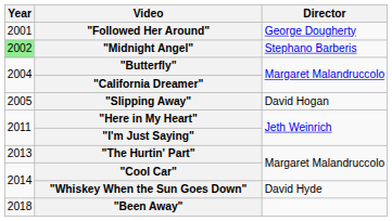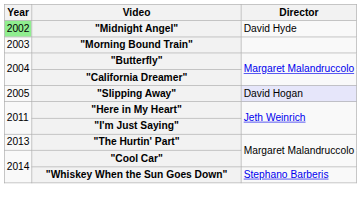 <table class="wikitable plainrowheaders">
 <tr>
 <th>Year</th>
 <th style="width:20em;">Video</th>
 <th>Director</th>
 </tr>
 <tr>
-<td>2001</td>
-<th scope="row">"Followed Her Around"</th>
-<td><a href='#'>George Dougherty</a></td>
+<td style="background: lightgreen;">2002</td>
+<th scope="row">"Midnight Angel"</th>
+<td>David Hyde</td>
 </tr>
 <tr>
-<td style="background: lightgreen;">2002</td>
-<th scope="row">"Midnight Angel"</th>
-<td><a href='#'>Stephano Barberis</a></td>
+<td>2003</td>
+<th scope="row">"Morning Bound Train"</th>
+<td></td>
 </tr>
 <tr>
 <td rowspan="2">2004</td>
 <th scope="row">"Butterfly"</th>
 <td rowspan="2"><a href='#'>Margaret Malandruccolo</a></td>
 </tr>
 <tr>
 <th scope="row">"California Dreamer"</th>
 </tr>
 <tr>
 <td>2005</td>
 <th scope="row">"Slipping Away"</th>
-<td>David Hogan</td>
+<td style="background: lavender;">David Hogan</td>
 </tr>
 <tr>
 <td rowspan="2">2011</td>
 <th scope="row">"Here in My Heart"</th>
 <td rowspan="2"><a href='#'>Jeth Weinrich</a></td>
 </tr>
 <tr>
 <th scope="row">"I'm Just Saying"</th>
 </tr>
 <tr>
 <td>2013</td>
 <th scope="row">"The Hurtin' Part"</th>
 <td rowspan="2">Margaret Malandruccolo</td>
 </tr>
 <tr>
 <td rowspan="2">2014</td>
 <th scope="row">"Cool Car"</th>
 </tr>
 <tr>
 <th scope="row">"Whiskey When the Sun Goes Down"</th>
-<td>David Hyde</td>
-</tr>
-<tr>
-<td>2018</td>
-<th scope="row">"Been Away"</th>
-<td></td>
+<td><a href='#'>Stephano Barberis</a></td>
 </tr>
 </table>
